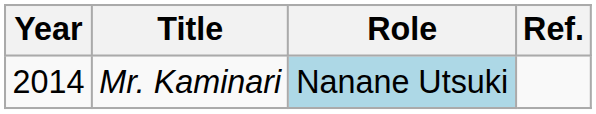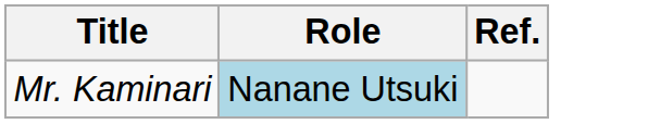 <table class="wikitable">
 <tr>
-<th>Year</th>
 <th>Title</th>
 <th>Role</th>
 <th>Ref.</th>
 </tr>
 <tr>
-<td>2014</td>
 <td><em>Mr. Kaminari</em></td>
 <td style="background: lightblue;">Nanane Utsuki</td>
 <td></td>
 </tr>
 </table>
